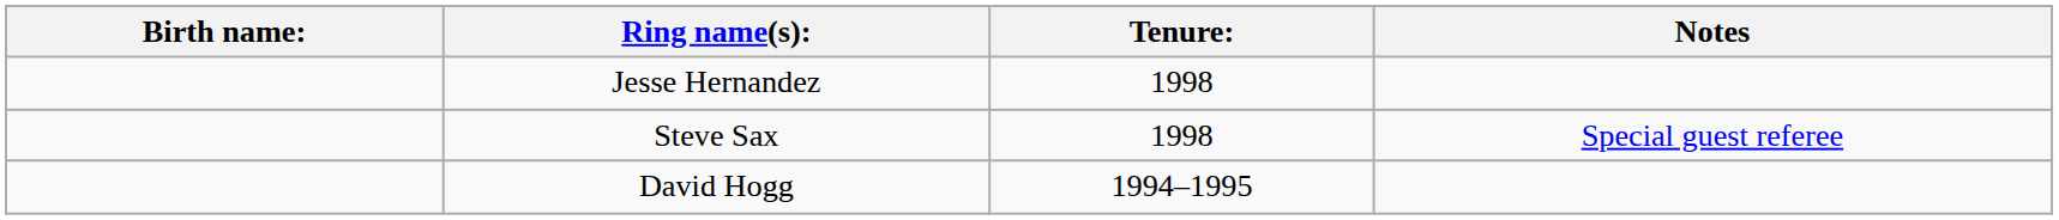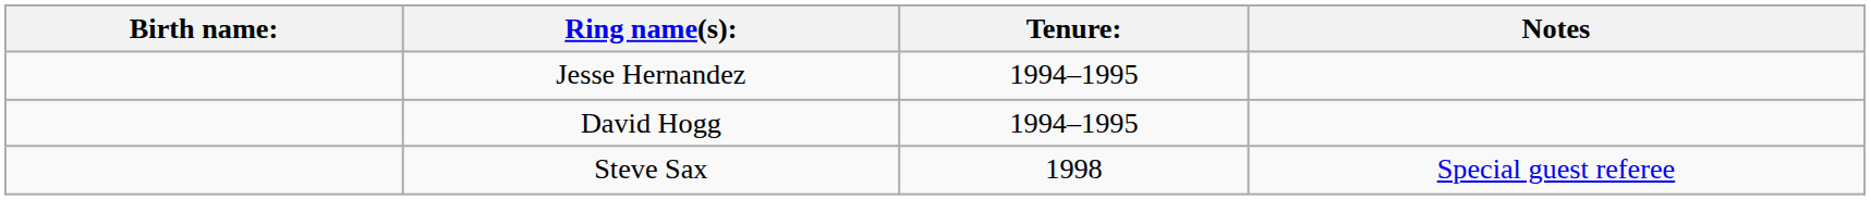 <table class="sortable wikitable" style="font-size:85%; text-align:center; width:70%;">
 <tr>
 <th>Birth name:</th>
 <th><a href='#'>Ring name</a>(s):</th>
 <th>Tenure:</th>
 <th>Notes</th>
 </tr>
 <tr>
 <td></td>
 <td>Jesse Hernandez</td>
-<td sort>1998</td>
+<td sort>1994–1995</td>
+<td></td>
+</tr>
+<tr>
+<td></td>
+<td>David Hogg</td>
+<td sort>1994–1995</td>
 <td></td>
 </tr>
 <tr>
 <td></td>
 <td>Steve Sax</td>
 <td sort>1998</td>
 <td><a href='#'>Special guest referee</a></td>
 </tr>
-<tr>
-<td></td>
-<td>David Hogg</td>
-<td sort>1994–1995</td>
-<td></td>
-</tr>
 </table>
